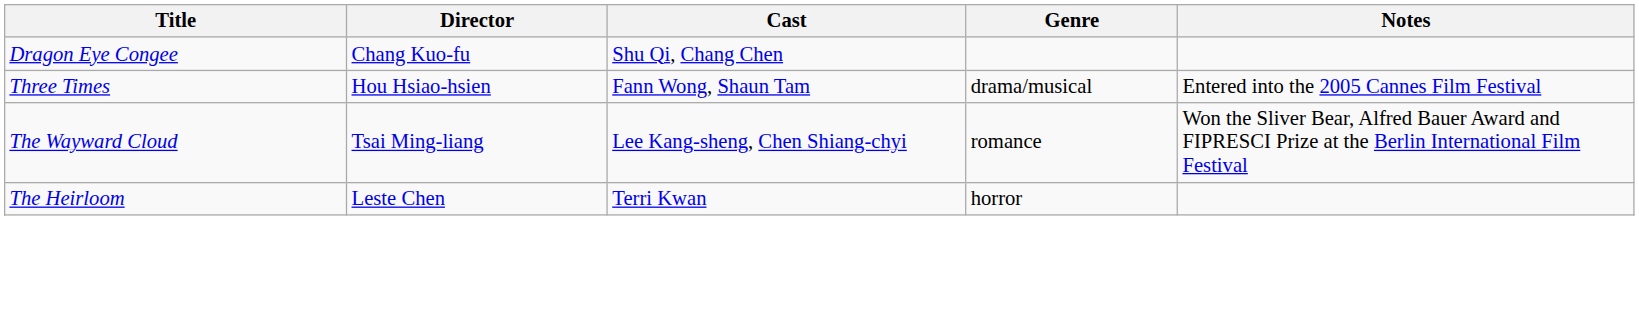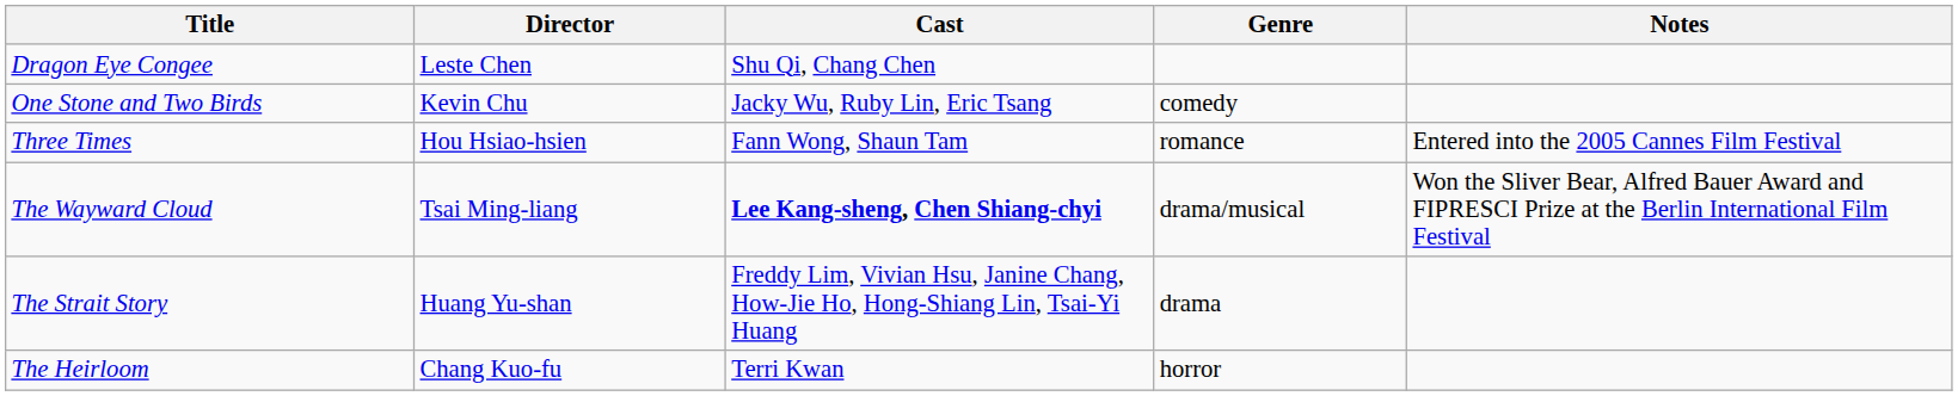 <table class="wikitable" width= "100%">
 <tr>
 <th width=21%>Title</th>
 <th width=16%>Director</th>
 <th width=22%>Cast</th>
 <th width=13%>Genre</th>
 <th width=28%>Notes</th>
 </tr>
 <tr>
 <td><em><a href='#'>Dragon Eye Congee</a></em></td>
-<td><a href='#'>Chang Kuo-fu</a></td>
+<td><a href='#'>Leste Chen</a></td>
 <td><a href='#'>Shu Qi</a>, <a href='#'>Chang Chen</a></td>
 <td></td>
+<td></td>
+</tr>
+<tr>
+<td><em><a href='#'>One Stone and Two Birds</a></em></td>
+<td><a href='#'>Kevin Chu</a></td>
+<td><a href='#'>Jacky Wu</a>, <a href='#'>Ruby Lin</a>, <a href='#'>Eric Tsang</a></td>
+<td>comedy</td>
 <td></td>
 </tr>
 <tr>
 <td><em><a href='#'>Three Times</a></em></td>
 <td><a href='#'>Hou Hsiao-hsien</a></td>
 <td><a href='#'>Fann Wong</a>, <a href='#'>Shaun Tam</a></td>
-<td>drama/musical</td>
+<td>romance</td>
 <td>Entered into the <a href='#'>2005 Cannes Film Festival</a></td>
 </tr>
 <tr>
 <td><em><a href='#'>The Wayward Cloud</a></em></td>
 <td><a href='#'>Tsai Ming-liang</a></td>
-<td><a href='#'>Lee Kang-sheng</a>, <a href='#'>Chen Shiang-chyi</a></td>
-<td>romance</td>
+<td><strong><a href='#'>Lee Kang-sheng</a>, <a href='#'>Chen Shiang-chyi</a></strong></td>
+<td>drama/musical</td>
 <td>Won the Sliver Bear, Alfred Bauer Award and FIPRESCI Prize at the <a href='#'>Berlin International Film Festival</a></td>
 </tr>
 <tr>
+<td><em><a href='#'>The Strait Story</a></em></td>
+<td><a href='#'>Huang Yu-shan</a></td>
+<td><a href='#'>Freddy Lim</a>, <a href='#'>Vivian Hsu</a>, <a href='#'>Janine Chang</a>, <a href='#'>How-Jie Ho</a>, <a href='#'>Hong-Shiang Lin</a>, <a href='#'>Tsai-Yi Huang</a></td>
+<td>drama</td>
+<td></td>
+</tr>
+<tr>
 <td><em><a href='#'>The Heirloom</a></em></td>
-<td><a href='#'>Leste Chen</a></td>
+<td><a href='#'>Chang Kuo-fu</a></td>
 <td><a href='#'>Terri Kwan</a></td>
 <td>horror</td>
 <td></td>
 </tr>
 </table>
